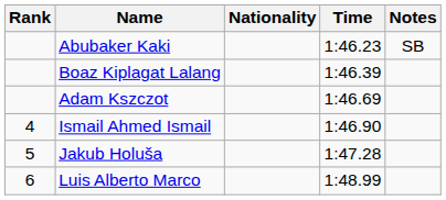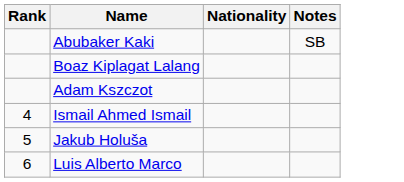 <table class="wikitable sortable" style="text-align:center">
 <tr>
 <th>Rank</th>
 <th>Name</th>
 <th>Nationality</th>
-<th>Time</th>
 <th>Notes</th>
 </tr>
 <tr>
 <td></td>
 <td align=left><a href='#'>Abubaker Kaki</a></td>
 <td align=left></td>
-<td>1:46.23</td>
 <td>SB</td>
 </tr>
 <tr>
 <td></td>
 <td align=left><a href='#'>Boaz Kiplagat Lalang</a></td>
 <td align=left></td>
-<td>1:46.39</td>
 <td></td>
 </tr>
 <tr>
 <td></td>
 <td align=left><a href='#'>Adam Kszczot</a></td>
 <td align=left></td>
-<td>1:46.69</td>
 <td></td>
 </tr>
 <tr>
 <td>4</td>
 <td align=left><a href='#'>Ismail Ahmed Ismail</a></td>
 <td align=left></td>
-<td>1:46.90</td>
 <td></td>
 </tr>
 <tr>
 <td>5</td>
 <td align=left><a href='#'>Jakub Holuša</a></td>
 <td align=left></td>
-<td>1:47.28</td>
 <td></td>
 </tr>
 <tr>
 <td>6</td>
 <td align=left><a href='#'>Luis Alberto Marco</a></td>
 <td align=left></td>
-<td>1:48.99</td>
 <td></td>
 </tr>
 </table>
